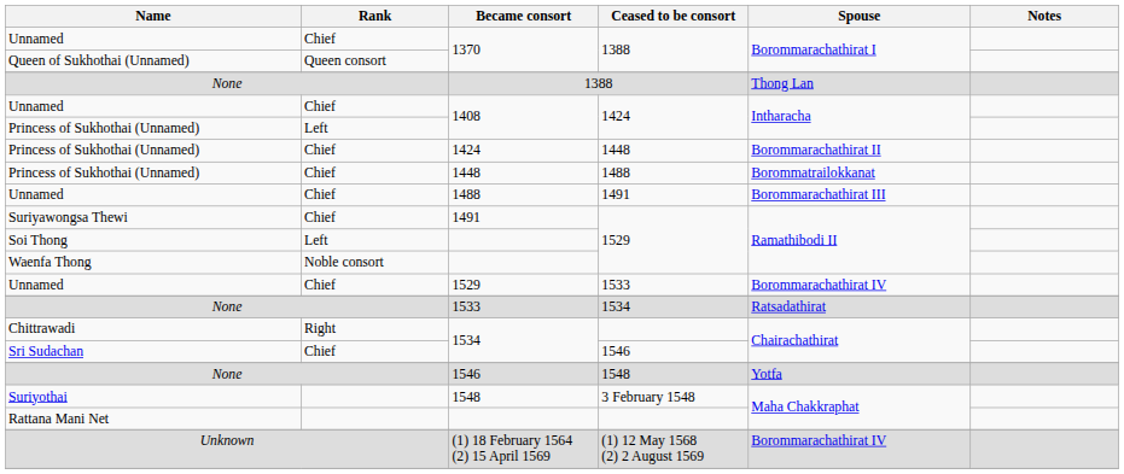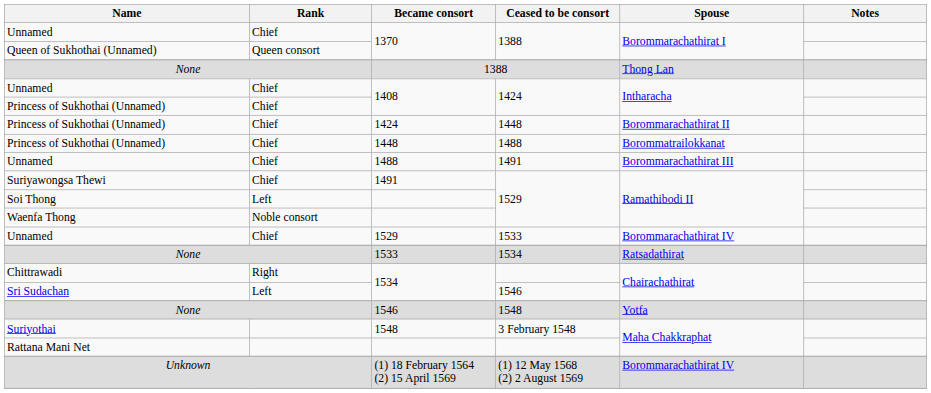 <table width=100% class="wikitable">
 <tr>
 <th width=10%>Name</th>
 <th width=5%>Rank</th>
 <th width=5%>Became consort</th>
 <th width=5%>Ceased to be consort</th>
 <th width=5%>Spouse</th>
 <th width=5%>Notes</th>
 </tr>
 <tr>
 <td>Unnamed</td>
 <td>Chief</td>
 <td rowspan="2">1370</td>
 <td rowspan="2">1388</td>
 <td rowspan="2"><a href='#'>Borommarachathirat I</a></td>
 <td></td>
 </tr>
 <tr>
 <td>Queen of Sukhothai (Unnamed)</td>
 <td>Queen consort</td>
 <td></td>
 </tr>
 <tr>
 </tr>
 <tr valign="top" bgcolor=dddddd>
 <td colspan="2" align="center"><em>None</em></td>
 <td colspan="2 " style="text-align:center;">1388</td>
 <td><a href='#'>Thong Lan</a></td>
 <td></td>
 </tr>
 <tr>
 <td>Unnamed</td>
 <td>Chief</td>
 <td rowspan="2">1408</td>
 <td rowspan="2">1424</td>
 <td rowspan="2"><a href='#'>Intharacha</a></td>
 <td></td>
 </tr>
 <tr>
 <td>Princess of Sukhothai (Unnamed)</td>
-<td>Left</td>
+<td>Chief</td>
 <td></td>
 </tr>
 <tr>
 <td>Princess of Sukhothai (Unnamed)</td>
 <td>Chief</td>
 <td>1424</td>
 <td>1448</td>
 <td><a href='#'>Borommarachathirat II</a></td>
 <td></td>
 </tr>
 <tr>
 <td>Princess of Sukhothai (Unnamed)</td>
 <td>Chief</td>
 <td>1448</td>
 <td>1488</td>
 <td><a href='#'>Borommatrailokkanat</a></td>
 <td></td>
 </tr>
 <tr>
 <td>Unnamed</td>
 <td>Chief</td>
 <td>1488</td>
 <td>1491</td>
 <td><a href='#'>Borommarachathirat III</a></td>
 <td></td>
 </tr>
 <tr>
 <td>Suriyawongsa Thewi</td>
 <td>Chief</td>
 <td>1491</td>
 <td rowspan="3">1529</td>
 <td rowspan="3"><a href='#'>Ramathibodi II</a></td>
 <td></td>
 </tr>
 <tr>
 <td>Soi Thong</td>
 <td>Left</td>
 <td></td>
 <td></td>
 </tr>
 <tr>
 <td>Waenfa Thong</td>
 <td>Noble consort</td>
 <td></td>
 <td></td>
 </tr>
 <tr>
 <td>Unnamed</td>
 <td>Chief</td>
 <td>1529</td>
 <td>1533</td>
 <td><a href='#'>Borommarachathirat IV</a></td>
 <td></td>
 </tr>
 <tr>
 </tr>
 <tr valign="top" bgcolor=dddddd>
 <td colspan="2" align="center"><em>None</em></td>
 <td>1533</td>
 <td>1534</td>
 <td><a href='#'>Ratsadathirat</a></td>
 <td></td>
 </tr>
 <tr>
 <td>Chittrawadi</td>
 <td>Right</td>
 <td rowspan="2">1534</td>
 <td></td>
 <td rowspan="2"><a href='#'>Chairachathirat</a></td>
 <td></td>
 </tr>
 <tr>
 <td><a href='#'>Sri Sudachan</a></td>
-<td>Chief</td>
+<td>Left</td>
 <td>1546</td>
 <td></td>
 </tr>
 <tr>
 </tr>
 <tr valign="top" bgcolor=dddddd>
 <td colspan="2" align="center"><em>None</em></td>
 <td>1546</td>
 <td>1548</td>
 <td><a href='#'>Yotfa</a></td>
 <td></td>
 </tr>
 <tr>
 <td><a href='#'>Suriyothai</a></td>
 <td></td>
 <td>1548</td>
 <td>3 February 1548</td>
 <td rowspan="2"><a href='#'>Maha Chakkraphat</a></td>
 <td></td>
 </tr>
 <tr>
 <td>Rattana Mani Net</td>
 <td></td>
 <td></td>
 <td></td>
 <td></td>
 </tr>
 <tr>
 </tr>
 <tr valign="top" bgcolor=dddddd>
 <td colspan="2" align="center"><em>Unknown</em></td>
 <td>(1) 18 February 1564<br>(2) 15 April 1569</td>
 <td>(1) 12 May 1568<br>(2) 2 August 1569</td>
 <td><a href='#'>Borommarachathirat IV</a></td>
 <td></td>
 </tr>
 <tr>
 </tr>
 </table>
